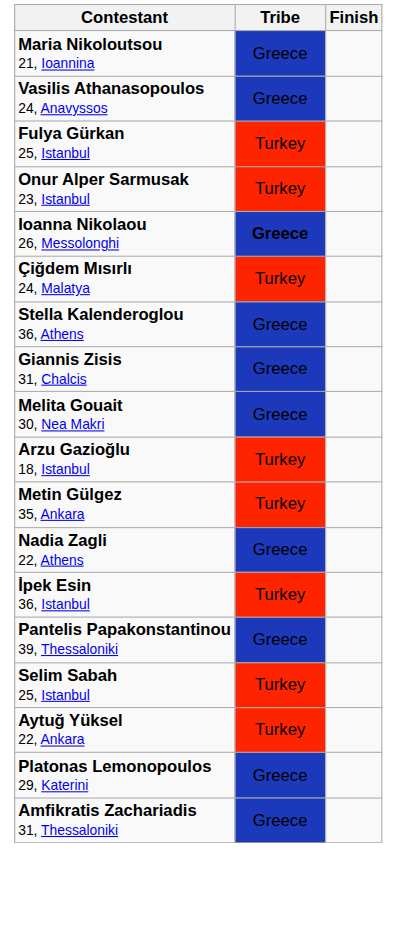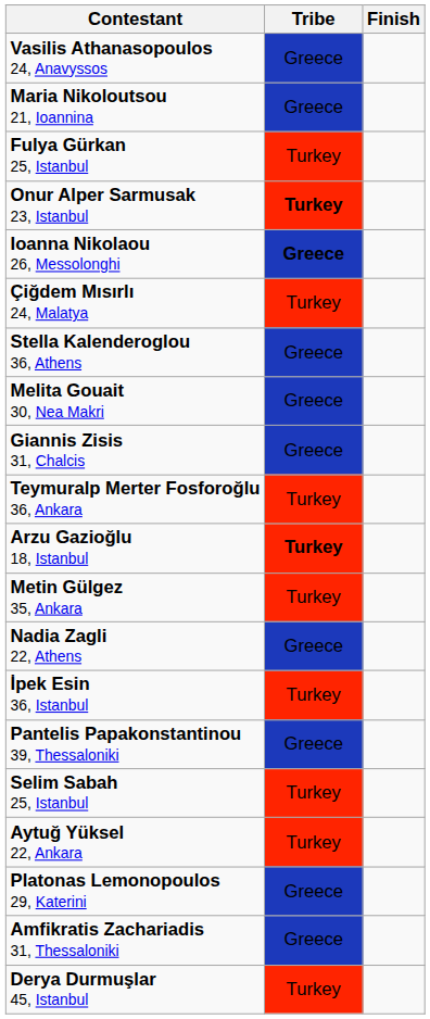 <table class="wikitable sortable" style="margin:auto; text-align:center">
 <tr>
 <th>Contestant</th>
 <th width=80>Tribe</th>
 <th>Finish</th>
 </tr>
 <tr>
-<td align="left"><strong>Maria Nikoloutsou</strong><br><small>21, <a href='#'>Ioannina</a></small></td>
+<td align="left"><strong>Vasilis Athanasopoulos</strong><br><small>24, <a href='#'>Anavyssos</a></small></td>
 <td bgcolor="#1C39BB" align=center><span>Greece</span></td>
 <td></td>
 </tr>
 <tr>
-<td align="left"><strong>Vasilis Athanasopoulos</strong><br><small>24, <a href='#'>Anavyssos</a></small></td>
+<td align="left"><strong>Maria Nikoloutsou</strong><br><small>21, <a href='#'>Ioannina</a></small></td>
 <td bgcolor="#1C39BB" align=center><span>Greece</span></td>
 <td></td>
 </tr>
 <tr>
 <td align="left"><strong>Fulya Gürkan</strong><br><small>25, <a href='#'>Istanbul</a></small></td>
 <td bgcolor="#FF2400"><span>Turkey</span></td>
 <td></td>
 </tr>
 <tr>
 <td align="left"><strong>Onur Alper Sarmusak</strong><br><small>23, <a href='#'>Istanbul</a></small></td>
-<td bgcolor="#FF2400"><span>Turkey</span></td>
+<td bgcolor="#FF2400"><strong><span>Turkey</span></strong></td>
 <td></td>
 </tr>
 <tr>
 <td align="left"><strong>Ioanna Nikolaou</strong><br><small>26, <a href='#'>Messolonghi</a></small></td>
 <td bgcolor="#1C39BB" align=center><strong><span>Greece</span></strong></td>
 <td></td>
 </tr>
 <tr>
 <td align="left"><strong>Çiğdem Mısırlı</strong><br><small>24, <a href='#'>Malatya</a></small></td>
 <td bgcolor="#FF2400"><span>Turkey</span></td>
 <td></td>
 </tr>
 <tr>
 <td align="left"><strong>Stella Kalenderoglou</strong><br><small>36, <a href='#'>Athens</a></small></td>
 <td bgcolor="#1C39BB" align=center><span>Greece</span></td>
 <td></td>
 </tr>
 <tr>
+<td align="left"><strong>Melita Gouait</strong><br><small>30, <a href='#'>Nea Makri</a></small></td>
+<td bgcolor="#1C39BB" align=center><span>Greece</span></td>
+<td></td>
+</tr>
+<tr>
 <td align="left"><strong>Giannis Zisis</strong><br><small>31, <a href='#'>Chalcis</a></small></td>
 <td bgcolor="#1C39BB" align=center><span>Greece</span></td>
 <td></td>
 </tr>
 <tr>
-<td align="left"><strong>Melita Gouait</strong><br><small>30, <a href='#'>Nea Makri</a></small></td>
-<td bgcolor="#1C39BB" align=center><span>Greece</span></td>
+<td align="left"><strong>Teymuralp Merter Fosforoğlu</strong><br><small>36, <a href='#'>Ankara</a></small></td>
+<td bgcolor="#FF2400"><span>Turkey</span></td>
 <td></td>
 </tr>
 <tr>
 <td align="left"><strong>Arzu Gazioğlu</strong><br><small>18, <a href='#'>Istanbul</a></small></td>
-<td bgcolor="#FF2400"><span>Turkey</span></td>
+<td bgcolor="#FF2400"><strong><span>Turkey</span></strong></td>
 <td></td>
 </tr>
 <tr>
 <td align="left"><strong>Metin Gülgez</strong><br><small>35, <a href='#'>Ankara</a></small></td>
 <td bgcolor="#FF2400"><span>Turkey</span></td>
 <td></td>
 </tr>
 <tr>
 <td align="left"><strong>Nadia Zagli</strong><br><small>22, <a href='#'>Athens</a></small></td>
 <td bgcolor="#1C39BB" align=center><span>Greece</span></td>
 <td></td>
 </tr>
 <tr>
 <td align="left"><strong>İpek Esin</strong><br><small>36, <a href='#'>Istanbul</a></small></td>
 <td bgcolor="#FF2400"><span>Turkey</span></td>
 <td></td>
 </tr>
 <tr>
 <td align="left"><strong>Pantelis Papakonstantinou</strong><br><small>39, <a href='#'>Thessaloniki</a></small></td>
 <td bgcolor="#1C39BB" align=center><span>Greece</span></td>
 <td></td>
 </tr>
 <tr>
 <td align="left"><strong>Selim Sabah</strong><br><small>25, <a href='#'>Istanbul</a></small></td>
 <td bgcolor="#FF2400"><span>Turkey</span></td>
 <td></td>
 </tr>
 <tr>
 <td align="left"><strong>Aytuğ Yüksel</strong><br><small>22, <a href='#'>Ankara</a></small></td>
 <td bgcolor="#FF2400" align=center><span>Turkey</span></td>
 <td></td>
 </tr>
 <tr>
 <td align="left"><strong>Platonas Lemonopoulos</strong><br><small>29, <a href='#'>Katerini</a></small></td>
 <td bgcolor="#1C39BB"><span>Greece</span></td>
 <td></td>
 </tr>
 <tr>
 <td align="left"><strong>Amfikratis Zachariadis</strong><br><small>31, <a href='#'>Thessaloniki</a></small></td>
 <td bgcolor="#1C39BB" align=center><span>Greece</span></td>
 <td></td>
 </tr>
+<tr>
+<td align="left"><strong>Derya Durmuşlar</strong><br><small>45, <a href='#'>Istanbul</a></small></td>
+<td bgcolor="#FF2400"><span>Turkey</span></td>
+<td></td>
+</tr>
 </table>
